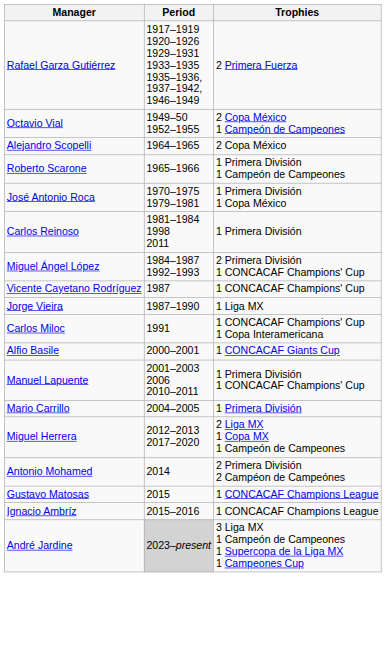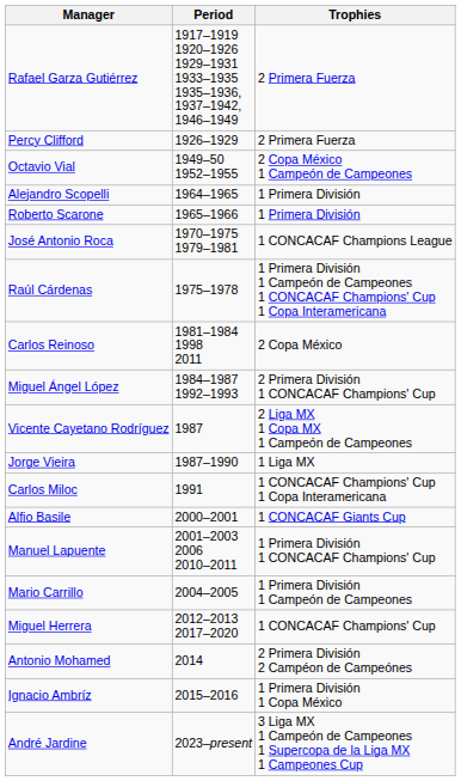 <table class="wikitable">
 <tr>
 <th>Manager</th>
 <th>Period</th>
 <th>Trophies</th>
 </tr>
 <tr>
 <td> <a href='#'>Rafael Garza Gutiérrez</a></td>
 <td>1917–1919<br>1920–1926<br>1929–1931<br>1933–1935<br>1935–1936,<br>1937–1942,<br>1946–1949</td>
 <td>2 <a href='#'>Primera Fuerza</a></td>
 </tr>
 <tr>
+<td> <a href='#'>Percy Clifford</a></td>
+<td>1926–1929</td>
+<td>2 Primera Fuerza</td>
+</tr>
+<tr>
 <td> <a href='#'>Octavio Vial</a></td>
 <td>1949–50<br>1952–1955</td>
 <td>2 <a href='#'>Copa México</a><br>1 <a href='#'>Campeón de Campeones</a></td>
 </tr>
 <tr>
 <td> <a href='#'>Alejandro Scopelli</a></td>
 <td>1964–1965</td>
-<td>2 Copa México</td>
+<td>1 Primera División</td>
 </tr>
 <tr>
 <td> <a href='#'>Roberto Scarone</a></td>
 <td>1965–1966</td>
-<td>1 Primera División<br>1 Campeón de Campeones</td>
+<td>1 <a href='#'>Primera División</a></td>
 </tr>
 <tr>
 <td> <a href='#'>José Antonio Roca</a></td>
 <td>1970–1975<br>1979–1981</td>
-<td>1 Primera División<br>1 Copa México</td>
+<td>1 CONCACAF Champions League</td>
+</tr>
+<tr>
+<td> <a href='#'>Raúl Cárdenas</a></td>
+<td>1975–1978</td>
+<td>1 Primera División<br>1 Campeón de Campeones<br>1 <a href='#'>CONCACAF Champions' Cup</a><br>1 <a href='#'>Copa Interamericana</a></td>
 </tr>
 <tr>
 <td> <a href='#'>Carlos Reinoso</a></td>
 <td>1981–1984<br>1998<br>2011</td>
-<td>1 Primera División</td>
+<td>2 Copa México</td>
 </tr>
 <tr>
 <td> <a href='#'>Miguel Ángel López</a></td>
 <td>1984–1987<br>1992–1993</td>
 <td>2 Primera División<br>1 CONCACAF Champions' Cup</td>
 </tr>
 <tr>
 <td> <a href='#'>Vicente Cayetano Rodríguez</a></td>
 <td>1987</td>
-<td>1 CONCACAF Champions' Cup</td>
+<td>2 <a href='#'>Liga MX</a><br>1 <a href='#'>Copa MX</a><br>1 Campeón de Campeones</td>
 </tr>
 <tr>
 <td> <a href='#'>Jorge Vieira</a></td>
 <td>1987–1990</td>
 <td>1 Liga MX</td>
 </tr>
 <tr>
 <td> <a href='#'>Carlos Miloc</a></td>
 <td>1991</td>
 <td>1 CONCACAF Champions' Cup<br>1 Copa Interamericana</td>
 </tr>
 <tr>
 <td> <a href='#'>Alfio Basile</a></td>
 <td>2000–2001</td>
 <td>1 <a href='#'>CONCACAF Giants Cup</a></td>
 </tr>
 <tr>
 <td> <a href='#'>Manuel Lapuente</a></td>
 <td>2001–2003<br>2006<br>2010–2011</td>
 <td>1 Primera División<br>1 CONCACAF Champions' Cup</td>
 </tr>
 <tr>
 <td> <a href='#'>Mario Carrillo</a></td>
 <td>2004–2005</td>
-<td>1 <a href='#'>Primera División</a></td>
+<td>1 Primera División<br>1 Campeón de Campeones</td>
 </tr>
 <tr>
 <td> <a href='#'>Miguel Herrera</a></td>
 <td>2012–2013<br>2017–2020</td>
-<td>2 <a href='#'>Liga MX</a><br>1 <a href='#'>Copa MX</a><br>1 Campeón de Campeones</td>
+<td>1 CONCACAF Champions' Cup</td>
 </tr>
 <tr>
 <td> <a href='#'>Antonio Mohamed</a></td>
 <td>2014</td>
 <td>2 Primera División<br>2 Campéon de Campeónes</td>
 </tr>
 <tr>
-<td> <a href='#'>Gustavo Matosas</a></td>
-<td>2015</td>
-<td>1 <a href='#'>CONCACAF Champions League</a></td>
-</tr>
-<tr>
 <td> <a href='#'>Ignacio Ambríz</a></td>
 <td>2015–2016</td>
-<td>1 CONCACAF Champions League</td>
+<td>1 Primera División<br>1 Copa México</td>
 </tr>
 <tr>
 <td> <a href='#'>André Jardine</a></td>
-<td style="background: lightgrey;">2023–<em>present</em></td>
+<td>2023–<em>present</em></td>
 <td>3 Liga MX<br>1 Campeón de Campeones<br>1 <a href='#'>Supercopa de la Liga MX</a><br>1 <a href='#'>Campeones Cup</a></td>
 </tr>
 </table>
